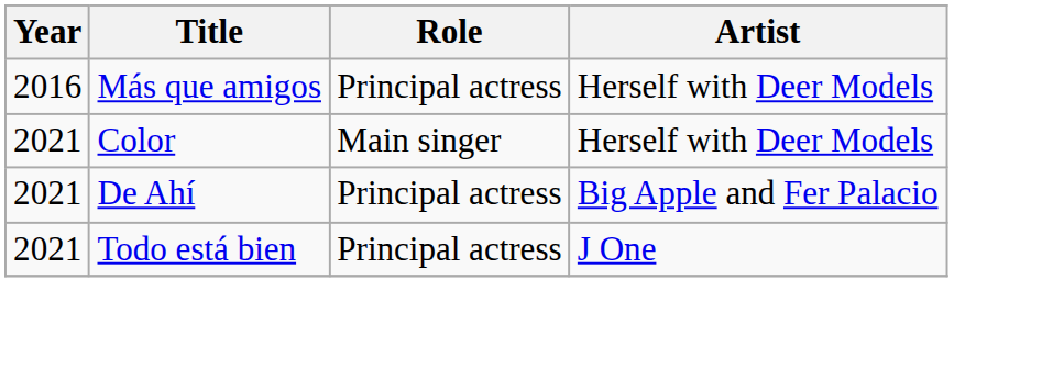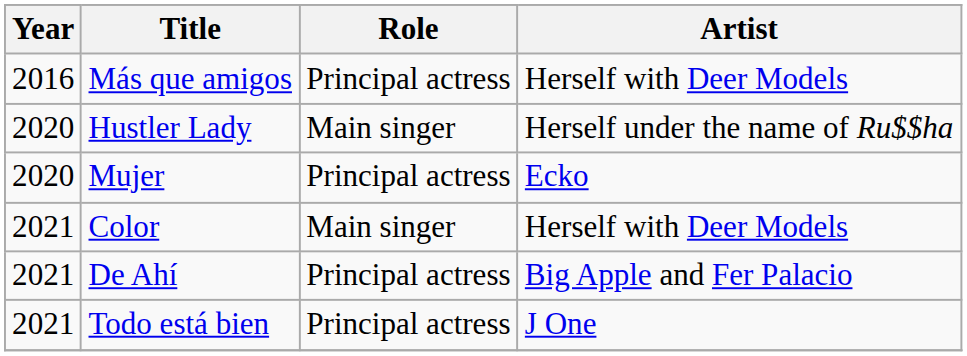 <table class="wikitable";>
 <tr>
 <th>Year</th>
 <th>Title</th>
 <th>Role</th>
 <th>Artist</th>
 </tr>
 <tr>
 <td>2016</td>
 <td><a href='#'>Más que amigos</a></td>
 <td>Principal actress</td>
 <td>Herself with <a href='#'>Deer Models</a></td>
+</tr>
+<tr>
+<td>2020</td>
+<td><a href='#'>Hustler Lady</a></td>
+<td>Main singer</td>
+<td>Herself under the name of <em>Ru$$ha</em></td>
+</tr>
+<tr>
+<td>2020</td>
+<td><a href='#'>Mujer</a></td>
+<td>Principal actress</td>
+<td><a href='#'>Ecko</a></td>
 </tr>
 <tr>
 <td>2021</td>
 <td><a href='#'>Color</a></td>
 <td>Main singer</td>
 <td>Herself with <a href='#'>Deer Models</a></td>
 </tr>
 <tr>
 <td>2021</td>
 <td><a href='#'>De Ahí</a></td>
 <td>Principal actress</td>
 <td><a href='#'>Big Apple</a> and <a href='#'>Fer Palacio</a></td>
 </tr>
 <tr>
 <td>2021</td>
 <td><a href='#'>Todo está bien</a></td>
 <td>Principal actress</td>
 <td><a href='#'>J One</a></td>
 </tr>
 <tr>
 </tr>
 </table>
